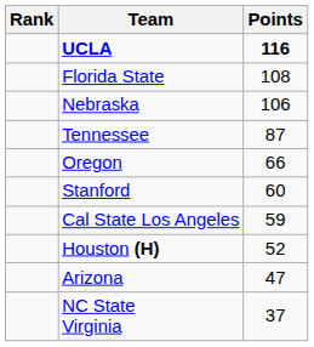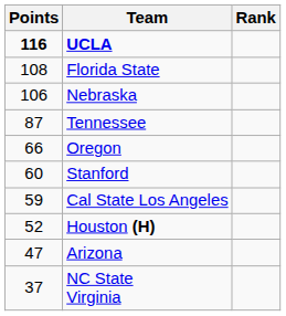 <table class="wikitable sortable" style="text-align:center">
 <tr>
+<th>Points</th>
+<th>Team</th>
 <th>Rank</th>
-<th>Team</th>
-<th>Points</th>
 </tr>
 <tr>
+<td><strong>116</strong></td>
+<td align="left"><strong><a href='#'>UCLA</a></strong></td>
 <td></td>
-<td align="left"><strong><a href='#'>UCLA</a></strong></td>
-<td><strong>116</strong></td>
 </tr>
 <tr>
+<td>108</td>
+<td align="left"><a href='#'>Florida State</a></td>
 <td></td>
-<td align="left"><a href='#'>Florida State</a></td>
-<td>108</td>
 </tr>
 <tr>
+<td>106</td>
+<td align="left"><a href='#'>Nebraska</a></td>
 <td></td>
-<td align="left"><a href='#'>Nebraska</a></td>
-<td>106</td>
 </tr>
 <tr>
+<td>87</td>
+<td align="left"><a href='#'>Tennessee</a></td>
 <td></td>
-<td align="left"><a href='#'>Tennessee</a></td>
-<td>87</td>
 </tr>
 <tr>
+<td>66</td>
+<td align="left"><a href='#'>Oregon</a></td>
 <td></td>
-<td align="left"><a href='#'>Oregon</a></td>
-<td>66</td>
 </tr>
 <tr>
+<td>60</td>
+<td align="left"><a href='#'>Stanford</a></td>
 <td></td>
-<td align="left"><a href='#'>Stanford</a></td>
-<td>60</td>
 </tr>
 <tr>
+<td>59</td>
+<td align="left"><a href='#'>Cal State Los Angeles</a></td>
 <td></td>
-<td align="left"><a href='#'>Cal State Los Angeles</a></td>
-<td>59</td>
 </tr>
 <tr>
+<td>52</td>
+<td align="left"><a href='#'>Houston</a> <strong>(H)</strong></td>
 <td></td>
-<td align="left"><a href='#'>Houston</a> <strong>(H)</strong></td>
-<td>52</td>
 </tr>
 <tr>
+<td>47</td>
+<td align="left"><a href='#'>Arizona</a></td>
 <td></td>
-<td align="left"><a href='#'>Arizona</a></td>
-<td>47</td>
 </tr>
 <tr>
+<td>37</td>
+<td align="left"><a href='#'>NC State</a><br><a href='#'>Virginia</a></td>
 <td></td>
-<td align="left"><a href='#'>NC State</a><br><a href='#'>Virginia</a></td>
-<td>37</td>
 </tr>
 </table>
